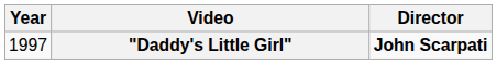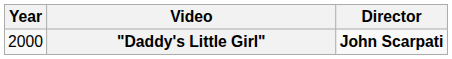 <table class="wikitable plainrowheaders">
 <tr>
 <th>Year</th>
 <th style="width:18em;">Video</th>
 <th>Director</th>
 </tr>
 <tr>
-<td>1997</td>
+<td>2000</td>
 <th scope="row">"Daddy's Little Girl"</th>
 <td><strong>John Scarpati</strong></td>
 </tr>
 </table>
